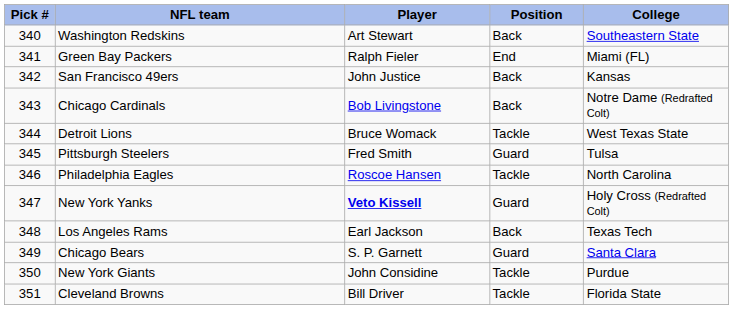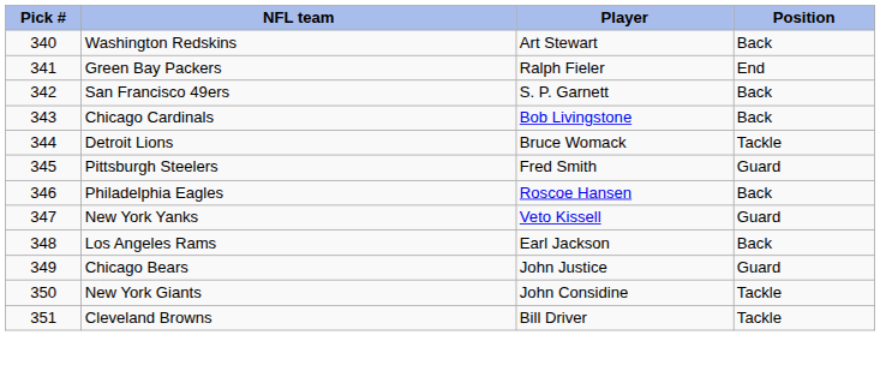 <table class="wikitable sortable sortable" style="width: 100%">
 <tr>
 <th style="background:#A8BDEC;" width=7%>Pick #</th>
 <th width=40% style="background:#A8BDEC;">NFL team</th>
 <th width=20% style="background:#A8BDEC;">Player</th>
 <th width=13% style="background:#A8BDEC;">Position</th>
-<th style="background:#A8BDEC;">College</th>
 </tr>
 <tr>
 <td align=center>340</td>
 <td>Washington Redskins</td>
 <td>Art Stewart</td>
 <td>Back</td>
-<td><a href='#'>Southeastern State</a></td>
 </tr>
 <tr>
 <td align=center>341</td>
 <td>Green Bay Packers</td>
 <td>Ralph Fieler</td>
 <td>End</td>
-<td>Miami (FL)</td>
 </tr>
 <tr>
 <td align=center>342</td>
 <td>San Francisco 49ers</td>
-<td>John Justice</td>
+<td>S. P. Garnett</td>
 <td>Back</td>
-<td>Kansas</td>
 </tr>
 <tr>
 <td align=center>343</td>
 <td>Chicago Cardinals</td>
 <td><a href='#'>Bob Livingstone</a></td>
 <td>Back</td>
-<td>Notre Dame <small>(Redrafted Colt)</small></td>
 </tr>
 <tr>
 <td align=center>344</td>
 <td>Detroit Lions</td>
 <td>Bruce Womack</td>
 <td>Tackle</td>
-<td>West Texas State</td>
 </tr>
 <tr>
 <td align=center>345</td>
 <td>Pittsburgh Steelers</td>
 <td>Fred Smith</td>
 <td>Guard</td>
-<td>Tulsa</td>
 </tr>
 <tr>
 <td align=center>346</td>
 <td>Philadelphia Eagles</td>
 <td><a href='#'>Roscoe Hansen</a></td>
-<td>Tackle</td>
-<td>North Carolina</td>
+<td>Back</td>
 </tr>
 <tr>
 <td align=center>347</td>
 <td>New York Yanks</td>
-<td><strong><a href='#'>Veto Kissell</a></strong></td>
+<td><a href='#'>Veto Kissell</a></td>
 <td>Guard</td>
-<td>Holy Cross <small>(Redrafted Colt)</small></td>
 </tr>
 <tr>
 <td align=center>348</td>
 <td>Los Angeles Rams</td>
 <td>Earl Jackson</td>
 <td>Back</td>
-<td>Texas Tech</td>
 </tr>
 <tr>
 <td align=center>349</td>
 <td>Chicago Bears</td>
-<td>S. P. Garnett</td>
+<td>John Justice</td>
 <td>Guard</td>
-<td><a href='#'>Santa Clara</a></td>
 </tr>
 <tr>
 <td align=center>350</td>
 <td>New York Giants</td>
 <td>John Considine</td>
 <td>Tackle</td>
-<td>Purdue</td>
 </tr>
 <tr>
 <td align=center>351</td>
 <td>Cleveland Browns</td>
 <td>Bill Driver</td>
 <td>Tackle</td>
-<td>Florida State</td>
 </tr>
 </table>
